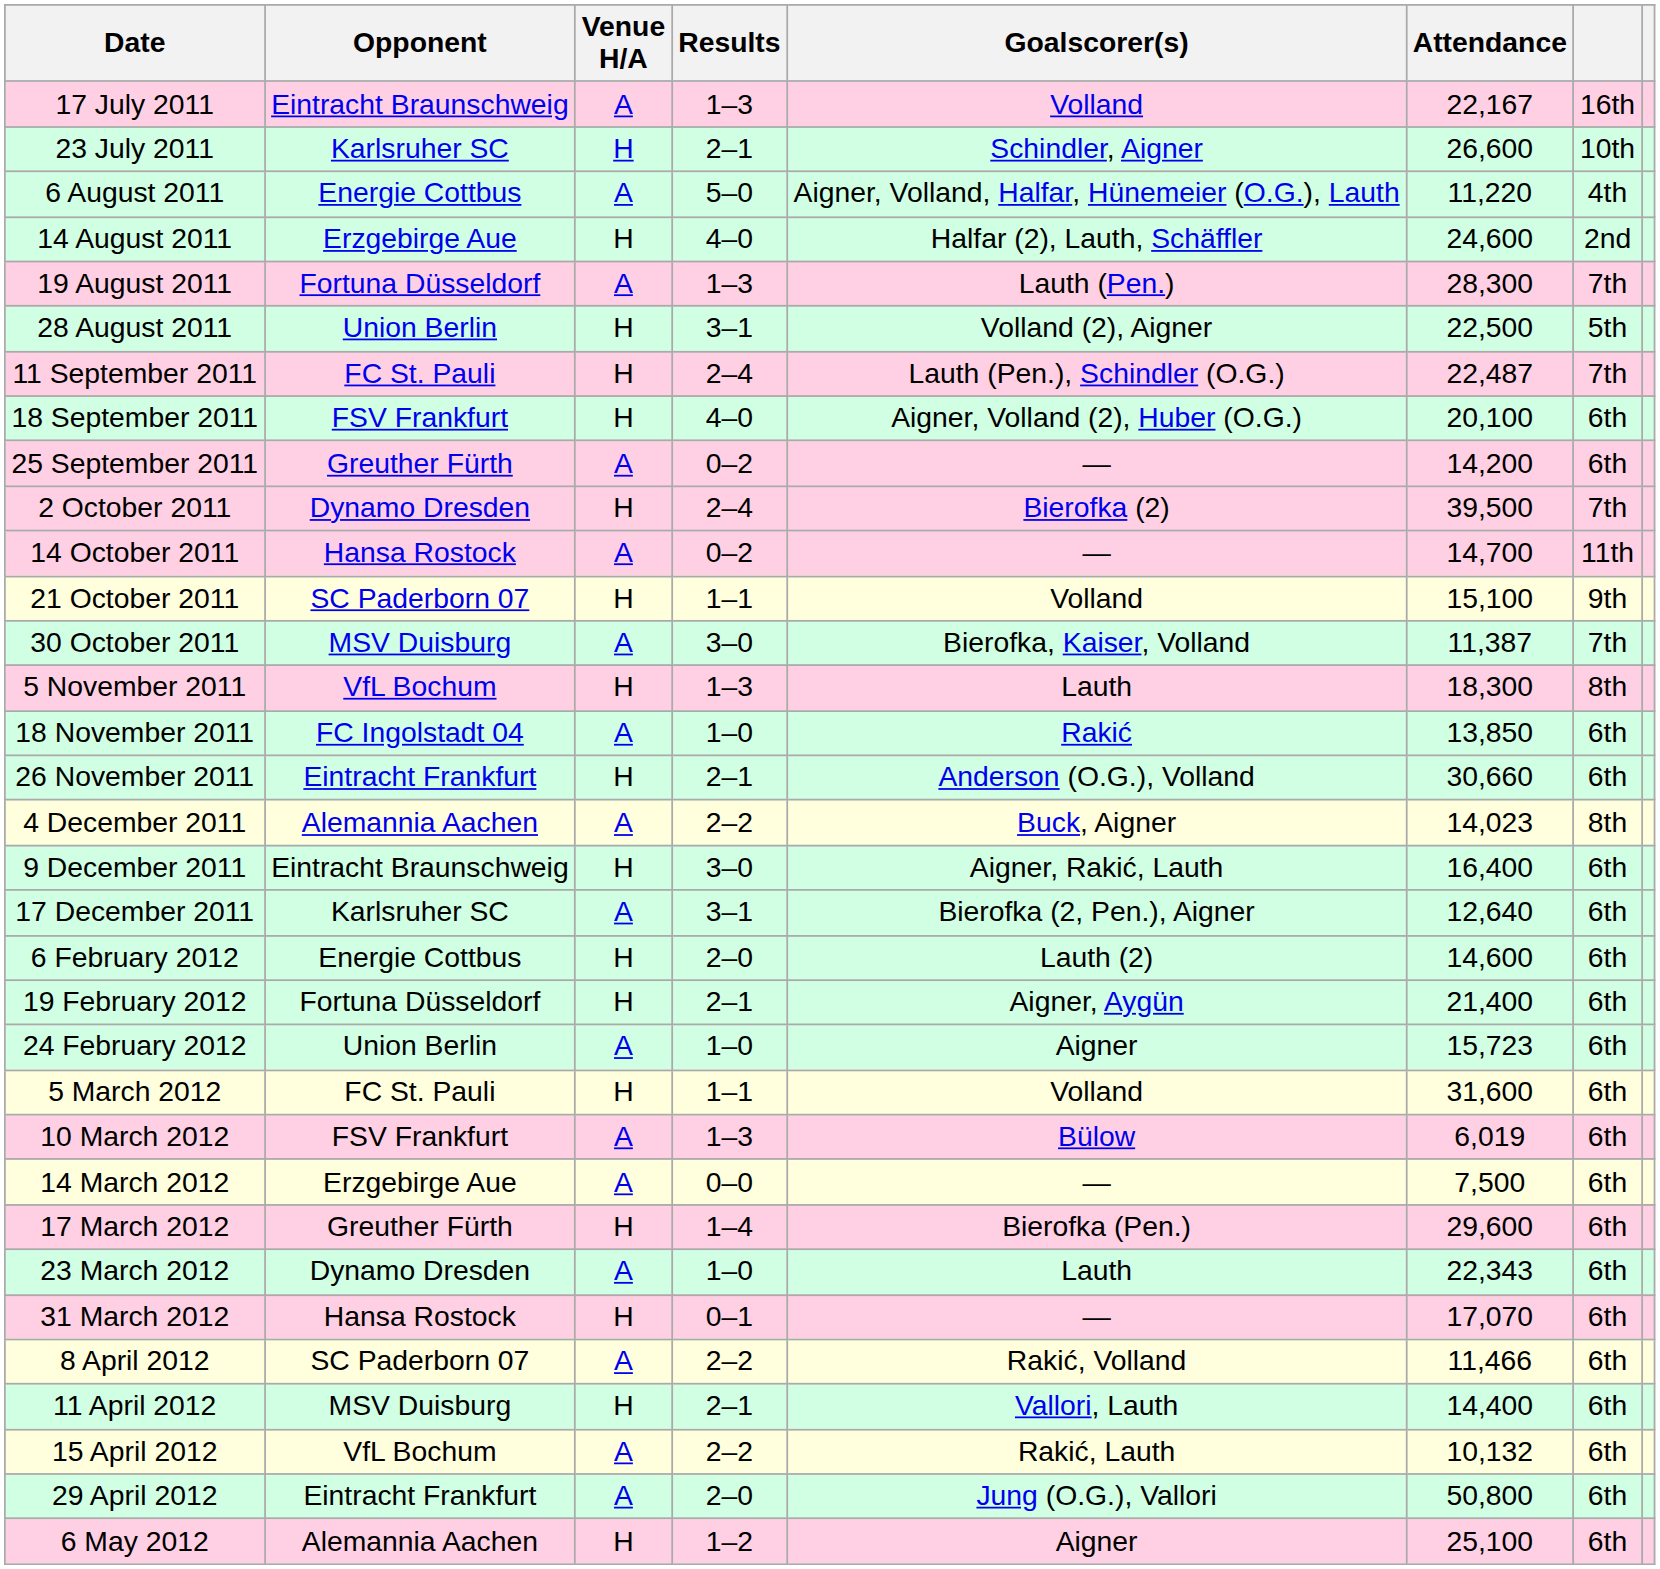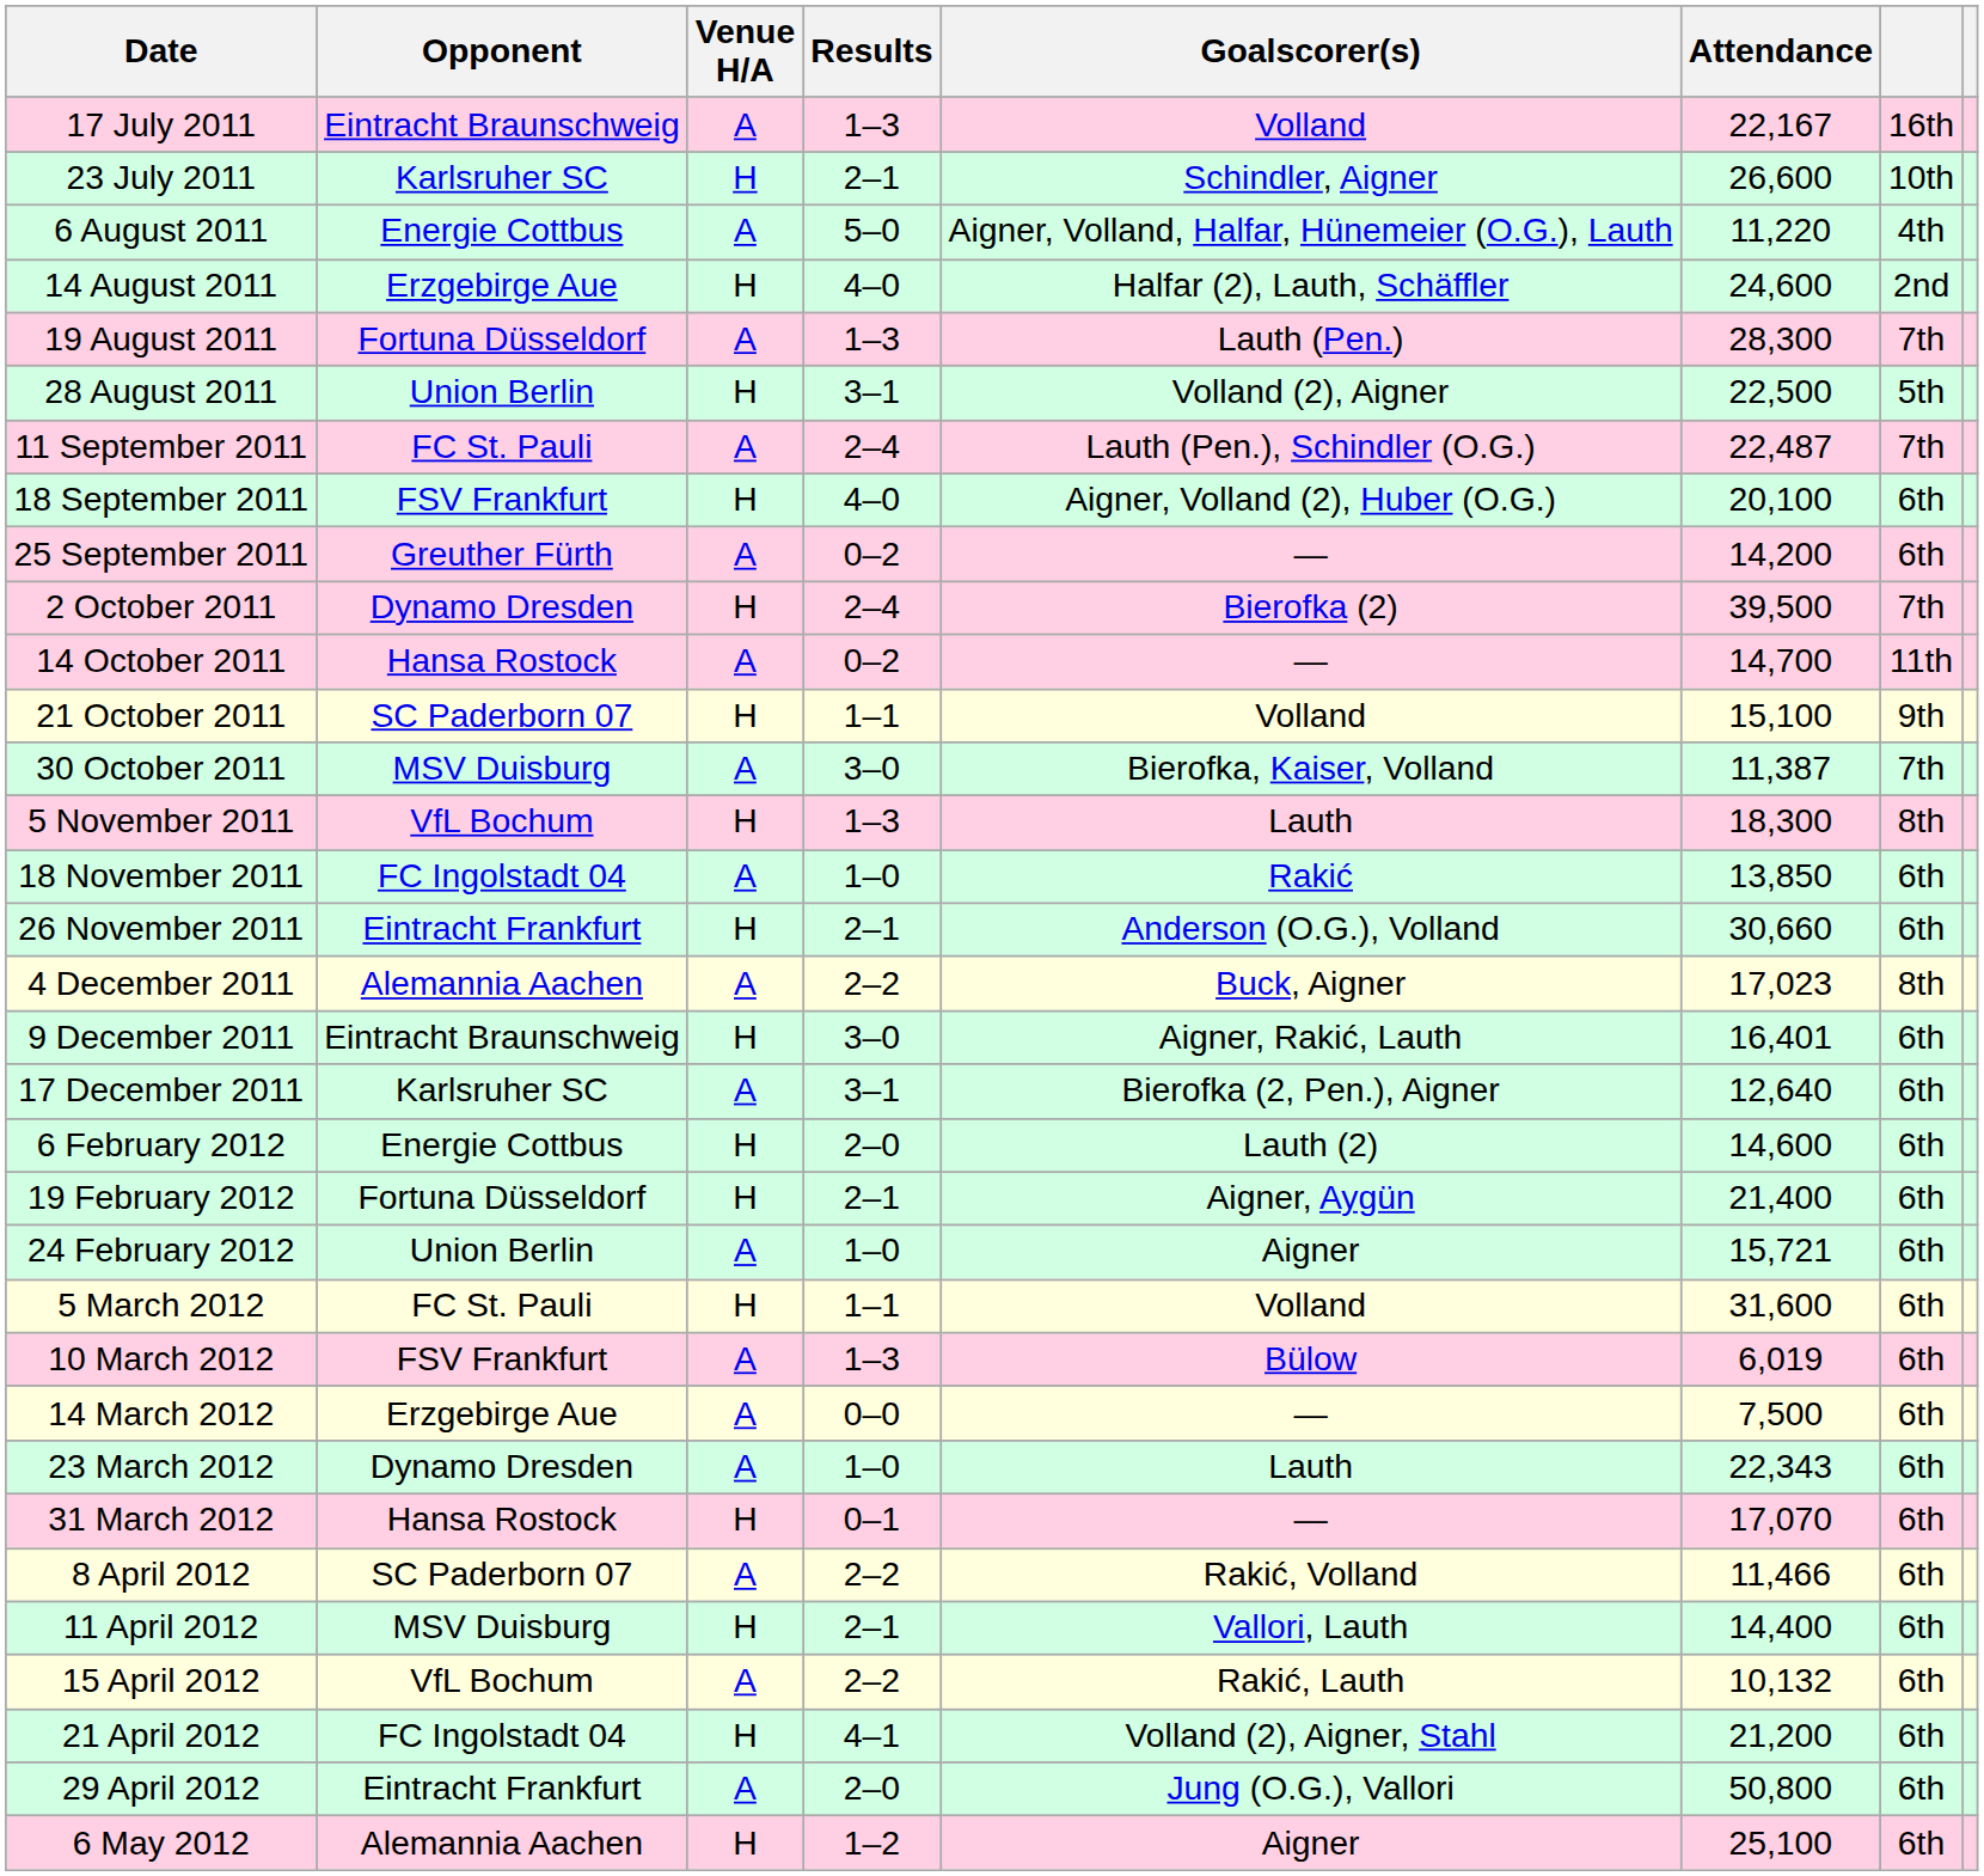 <table class="wikitable" Style="text-align: center">
 <tr>
 <th>Date</th>
 <th>Opponent</th>
 <th>Venue<br>H/A</th>
 <th>Results<br></th>
 <th>Goalscorer(s)</th>
 <th>Attendance</th>
 <th></th>
 <th></th>
 </tr>
 <tr style="background:#ffd0e3">
 <td>17 July 2011</td>
 <td><a href='#'>Eintracht Braunschweig</a></td>
 <td><a href='#'>A</a></td>
 <td>1–3</td>
 <td><a href='#'>Volland</a></td>
 <td>22,167</td>
 <td>16th</td>
 <td></td>
 </tr>
 <tr style="background:#d0ffe3">
 <td>23 July 2011</td>
 <td><a href='#'>Karlsruher SC</a></td>
 <td><a href='#'>H</a></td>
 <td>2–1</td>
 <td><a href='#'>Schindler</a>, <a href='#'>Aigner</a></td>
 <td>26,600</td>
 <td>10th</td>
 <td></td>
 </tr>
 <tr style="background:#d0ffe3">
 <td>6 August 2011</td>
 <td><a href='#'>Energie Cottbus</a></td>
 <td><a href='#'>A</a></td>
 <td>5–0</td>
 <td>Aigner, Volland, <a href='#'>Halfar</a>, <a href='#'>Hünemeier</a> (<a href='#'>O.G.</a>), <a href='#'>Lauth</a></td>
 <td>11,220</td>
 <td>4th</td>
 <td></td>
 </tr>
 <tr style="background:#d0ffe3">
 <td>14 August 2011</td>
 <td><a href='#'>Erzgebirge Aue</a></td>
 <td>H</td>
 <td>4–0</td>
 <td>Halfar (2), Lauth, <a href='#'>Schäffler</a></td>
 <td>24,600</td>
 <td>2nd</td>
 <td></td>
 </tr>
 <tr style="background:#ffd0e3">
 <td>19 August 2011</td>
 <td><a href='#'>Fortuna Düsseldorf</a></td>
 <td><a href='#'>A</a></td>
 <td>1–3</td>
 <td>Lauth (<a href='#'>Pen.</a>)</td>
 <td>28,300</td>
 <td>7th</td>
 <td></td>
 </tr>
 <tr style="background:#d0ffe3">
 <td>28 August 2011</td>
 <td><a href='#'>Union Berlin</a></td>
 <td>H</td>
 <td>3–1</td>
 <td>Volland (2), Aigner</td>
 <td>22,500</td>
 <td>5th</td>
 <td></td>
 </tr>
 <tr style="background:#ffd0e3">
 <td>11 September 2011</td>
 <td><a href='#'>FC St. Pauli</a></td>
-<td>H</td>
+<td><a href='#'>A</a></td>
 <td>2–4</td>
 <td>Lauth (Pen.), <a href='#'>Schindler</a> (O.G.)</td>
 <td>22,487</td>
 <td>7th</td>
 <td></td>
 </tr>
 <tr style="background:#d0ffe3">
 <td>18 September 2011</td>
 <td><a href='#'>FSV Frankfurt</a></td>
 <td>H</td>
 <td>4–0</td>
 <td>Aigner, Volland (2), <a href='#'>Huber</a> (O.G.)</td>
 <td>20,100</td>
 <td>6th</td>
 <td></td>
 </tr>
 <tr style="background:#ffd0e3">
 <td>25 September 2011</td>
 <td><a href='#'>Greuther Fürth</a></td>
 <td><a href='#'>A</a></td>
 <td>0–2</td>
 <td>—</td>
 <td>14,200</td>
 <td>6th</td>
 <td></td>
 </tr>
 <tr style="background:#ffd0e3">
 <td>2 October 2011</td>
 <td><a href='#'>Dynamo Dresden</a></td>
 <td>H</td>
 <td>2–4</td>
 <td><a href='#'>Bierofka</a> (2)</td>
 <td>39,500</td>
 <td>7th</td>
 <td></td>
 </tr>
 <tr style="background:#ffd0e3">
 <td>14 October 2011</td>
 <td><a href='#'>Hansa Rostock</a></td>
 <td><a href='#'>A</a></td>
 <td>0–2</td>
 <td>—</td>
 <td>14,700</td>
 <td>11th</td>
 <td></td>
 </tr>
 <tr bgcolor="#ffffdd">
 <td>21 October 2011</td>
 <td><a href='#'>SC Paderborn 07</a></td>
 <td>H</td>
 <td>1–1</td>
 <td>Volland</td>
 <td>15,100</td>
 <td>9th</td>
 <td></td>
 </tr>
 <tr style="background:#d0ffe3">
 <td>30 October 2011</td>
 <td><a href='#'>MSV Duisburg</a></td>
 <td><a href='#'>A</a></td>
 <td>3–0</td>
 <td>Bierofka, <a href='#'>Kaiser</a>, Volland</td>
 <td>11,387</td>
 <td>7th</td>
 <td></td>
 </tr>
 <tr style="background:#ffd0e3">
 <td>5 November 2011</td>
 <td><a href='#'>VfL Bochum</a></td>
 <td>H</td>
 <td>1–3</td>
 <td>Lauth</td>
 <td>18,300</td>
 <td>8th</td>
 <td></td>
 </tr>
 <tr style="background:#d0ffe3">
 <td>18 November 2011</td>
 <td><a href='#'>FC Ingolstadt 04</a></td>
 <td><a href='#'>A</a></td>
 <td>1–0</td>
 <td><a href='#'>Rakić</a></td>
 <td>13,850</td>
 <td>6th</td>
 <td></td>
 </tr>
 <tr style="background:#d0ffe3">
 <td>26 November 2011</td>
 <td><a href='#'>Eintracht Frankfurt</a></td>
 <td>H</td>
 <td>2–1</td>
 <td><a href='#'>Anderson</a> (O.G.), Volland</td>
 <td>30,660</td>
 <td>6th</td>
 <td></td>
 </tr>
 <tr bgcolor="#ffffdd">
 <td>4 December 2011</td>
 <td><a href='#'>Alemannia Aachen</a></td>
 <td><a href='#'>A</a></td>
 <td>2–2</td>
 <td><a href='#'>Buck</a>, Aigner</td>
-<td>14,023</td>
+<td>17,023</td>
 <td>8th</td>
 <td></td>
 </tr>
 <tr style="background:#d0ffe3">
 <td>9 December 2011</td>
 <td>Eintracht Braunschweig</td>
 <td>H</td>
 <td>3–0</td>
 <td>Aigner, Rakić, Lauth</td>
-<td>16,400</td>
+<td>16,401</td>
 <td>6th</td>
 <td></td>
 </tr>
 <tr style="background:#d0ffe3">
 <td>17 December 2011</td>
 <td>Karlsruher SC</td>
 <td><a href='#'>A</a></td>
 <td>3–1</td>
 <td>Bierofka (2, Pen.), Aigner</td>
 <td>12,640</td>
 <td>6th</td>
 <td></td>
 </tr>
 <tr style="background:#d0ffe3">
 <td>6 February 2012</td>
 <td>Energie Cottbus</td>
 <td>H</td>
 <td>2–0</td>
 <td>Lauth (2)</td>
 <td>14,600</td>
 <td>6th</td>
 <td></td>
 </tr>
 <tr style="background:#d0ffe3">
 <td>19 February 2012</td>
 <td>Fortuna Düsseldorf</td>
 <td>H</td>
 <td>2–1</td>
 <td>Aigner, <a href='#'>Aygün</a></td>
 <td>21,400</td>
 <td>6th</td>
 <td></td>
 </tr>
 <tr style="background:#d0ffe3">
 <td>24 February 2012</td>
 <td>Union Berlin</td>
 <td><a href='#'>A</a></td>
 <td>1–0</td>
 <td>Aigner</td>
-<td>15,723</td>
+<td>15,721</td>
 <td>6th</td>
 <td></td>
 </tr>
 <tr bgcolor="#ffffdd">
 <td>5 March 2012</td>
 <td>FC St. Pauli</td>
 <td>H</td>
 <td>1–1</td>
 <td>Volland</td>
 <td>31,600</td>
 <td>6th</td>
 <td></td>
 </tr>
 <tr style="background:#ffd0e3">
 <td>10 March 2012</td>
 <td>FSV Frankfurt</td>
 <td><a href='#'>A</a></td>
 <td>1–3</td>
 <td><a href='#'>Bülow</a></td>
 <td>6,019</td>
 <td>6th</td>
 <td></td>
 </tr>
 <tr bgcolor="#ffffdd">
 <td>14 March 2012</td>
 <td>Erzgebirge Aue</td>
 <td><a href='#'>A</a></td>
 <td>0–0</td>
 <td>—</td>
 <td>7,500</td>
-<td>6th</td>
-<td></td>
-</tr>
-<tr style="background:#ffd0e3">
-<td>17 March 2012</td>
-<td>Greuther Fürth</td>
-<td>H</td>
-<td>1–4</td>
-<td>Bierofka (Pen.)</td>
-<td>29,600</td>
 <td>6th</td>
 <td></td>
 </tr>
 <tr style="background:#d0ffe3">
 <td>23 March 2012</td>
 <td>Dynamo Dresden</td>
 <td><a href='#'>A</a></td>
 <td>1–0</td>
 <td>Lauth</td>
 <td>22,343</td>
 <td>6th</td>
 <td></td>
 </tr>
 <tr style="background:#ffd0e3">
 <td>31 March 2012</td>
 <td>Hansa Rostock</td>
 <td>H</td>
 <td>0–1</td>
 <td>—</td>
 <td>17,070</td>
 <td>6th</td>
 <td></td>
 </tr>
 <tr bgcolor="#ffffdd">
 <td>8 April 2012</td>
 <td>SC Paderborn 07</td>
 <td><a href='#'>A</a></td>
 <td>2–2</td>
 <td>Rakić, Volland</td>
 <td>11,466</td>
 <td>6th</td>
 <td></td>
 </tr>
 <tr style="background:#d0ffe3">
 <td>11 April 2012</td>
 <td>MSV Duisburg</td>
 <td>H</td>
 <td>2–1</td>
 <td><a href='#'>Vallori</a>, Lauth</td>
 <td>14,400</td>
 <td>6th</td>
 <td></td>
 </tr>
 <tr bgcolor="#ffffdd">
 <td>15 April 2012</td>
 <td>VfL Bochum</td>
 <td><a href='#'>A</a></td>
 <td>2–2</td>
 <td>Rakić, Lauth</td>
 <td>10,132</td>
 <td>6th</td>
 <td></td>
 </tr>
 <tr style="background:#d0ffe3">
+<td>21 April 2012</td>
+<td>FC Ingolstadt 04</td>
+<td>H</td>
+<td>4–1</td>
+<td>Volland (2), Aigner, <a href='#'>Stahl</a></td>
+<td>21,200</td>
+<td>6th</td>
+<td></td>
+</tr>
+<tr style="background:#d0ffe3">
 <td>29 April 2012</td>
 <td>Eintracht Frankfurt</td>
 <td><a href='#'>A</a></td>
 <td>2–0</td>
 <td><a href='#'>Jung</a> (O.G.), Vallori</td>
 <td>50,800</td>
 <td>6th</td>
 <td></td>
 </tr>
 <tr style="background:#ffd0e3">
 <td>6 May 2012</td>
 <td>Alemannia Aachen</td>
 <td>H</td>
 <td>1–2</td>
 <td>Aigner</td>
 <td>25,100</td>
 <td>6th</td>
 <td></td>
 </tr>
 </table>
